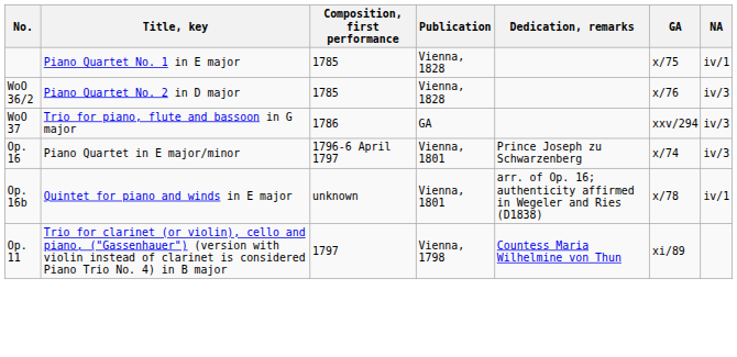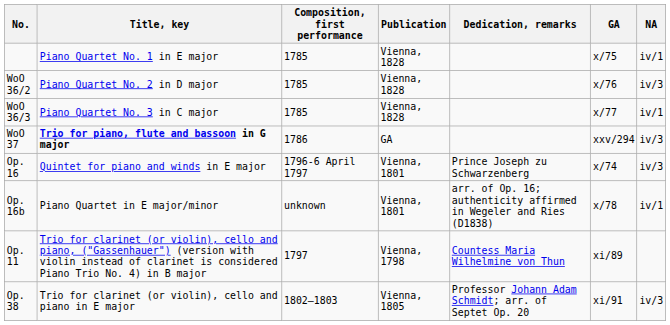 <table class="wikitable sortable">
 <tr>
 <th>No.</th>
 <th>Title, key</th>
 <th>Composition, first performance</th>
 <th>Publication</th>
 <th>Dedication, remarks</th>
 <th class="unsortable">GA</th>
 <th class="unsortable">NA</th>
 </tr>
 <tr>
 <td></td>
 <td><a href='#'>Piano Quartet No. 1</a> in E major</td>
 <td data-sort-value="1785">1785</td>
 <td data-sort-value="1828">Vienna, 1828</td>
 <td></td>
 <td>x/75</td>
 <td>iv/1</td>
 </tr>
 <tr>
 <td>WoO 36/2</td>
 <td><a href='#'>Piano Quartet No. 2</a> in D major</td>
 <td data-sort-value="1785">1785</td>
 <td data-sort-value="1828">Vienna, 1828</td>
 <td></td>
 <td>x/76</td>
 <td>iv/3</td>
 </tr>
 <tr>
+<td>WoO 36/3</td>
+<td><a href='#'>Piano Quartet No. 3</a> in C major</td>
+<td data-sort-value="1785">1785</td>
+<td data-sort-value="1828">Vienna, 1828</td>
+<td></td>
+<td>x/77</td>
+<td>iv/1</td>
+</tr>
+<tr>
 <td>WoO 37</td>
-<td><a href='#'>Trio for piano, flute and bassoon</a> in G major</td>
+<td><strong><a href='#'>Trio for piano, flute and bassoon</a> in G major</strong></td>
 <td data-sort-value="1786">1786</td>
 <td data-sort-value="1862">GA</td>
 <td></td>
 <td>xxv/294</td>
 <td>iv/3</td>
 </tr>
 <tr>
 <td>Op. 16</td>
-<td>Piano Quartet in E major/minor</td>
+<td><a href='#'>Quintet for piano and winds</a> in E major</td>
 <td data-sort-value="1796">1796-6 April 1797</td>
 <td data-sort-value="1801">Vienna, 1801</td>
 <td>Prince Joseph zu Schwarzenberg</td>
 <td>x/74</td>
 <td>iv/3</td>
 </tr>
 <tr>
 <td>Op. 16b</td>
-<td><a href='#'>Quintet for piano and winds</a> in E major</td>
+<td>Piano Quartet in E major/minor</td>
 <td>unknown</td>
 <td data-sort-value="1801">Vienna, 1801</td>
 <td>arr. of Op. 16; authenticity affirmed in Wegeler and Ries (D1838)</td>
 <td>x/78</td>
 <td>iv/1</td>
 </tr>
 <tr>
 <td>Op. 11</td>
 <td><a href='#'>Trio for clarinet (or violin), cello and piano, ("Gassenhauer")</a> (version with violin instead of clarinet is considered Piano Trio No. 4) in B major</td>
 <td data-sort-value="1797">1797</td>
 <td data-sort-value="1798">Vienna, 1798</td>
 <td><a href='#'>Countess Maria Wilhelmine von Thun</a></td>
 <td>xi/89</td>
 <td></td>
 </tr>
+<tr>
+<td>Op. 38</td>
+<td>Trio for clarinet (or violin), cello and piano in E major</td>
+<td data-sort-value="1802">1802–1803</td>
+<td data-sort-value="1805">Vienna, 1805</td>
+<td>Professor <a href='#'>Johann Adam Schmidt</a>; arr. of Septet Op. 20</td>
+<td>xi/91</td>
+<td>iv/3</td>
+</tr>
 </table>
